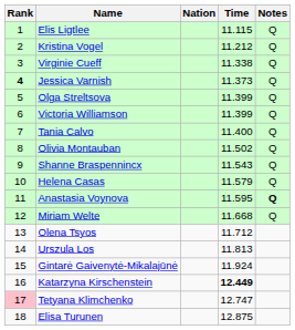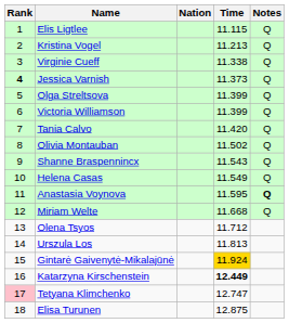 <table class="wikitable sortable" style="text-align:center">
 <tr>
 <th>Rank</th>
 <th>Name</th>
 <th>Nation</th>
 <th>Time</th>
 <th>Notes</th>
 </tr>
 <tr bgcolor=ccffcc>
 <td>1</td>
 <td align=left><a href='#'>Elis Ligtlee</a></td>
 <td align=left></td>
 <td>11.115</td>
 <td>Q</td>
 </tr>
 <tr bgcolor=ccffcc>
 <td>2</td>
 <td align=left><a href='#'>Kristina Vogel</a></td>
 <td align=left></td>
-<td>11.212</td>
+<td>11.213</td>
 <td>Q</td>
 </tr>
 <tr bgcolor=ccffcc>
 <td>3</td>
 <td align=left><a href='#'>Virginie Cueff</a></td>
 <td align=left></td>
 <td>11.338</td>
 <td>Q</td>
 </tr>
 <tr bgcolor=ccffcc>
 <td><strong>4</strong></td>
 <td align=left><a href='#'>Jessica Varnish</a></td>
 <td align=left></td>
 <td>11.373</td>
 <td>Q</td>
 </tr>
 <tr bgcolor=ccffcc>
 <td>5</td>
 <td align=left><a href='#'>Olga Streltsova</a></td>
 <td align=left></td>
 <td>11.399</td>
 <td>Q</td>
 </tr>
 <tr bgcolor=ccffcc>
 <td>6</td>
 <td align=left><a href='#'>Victoria Williamson</a></td>
 <td align=left></td>
 <td>11.399</td>
 <td>Q</td>
 </tr>
 <tr bgcolor=ccffcc>
 <td>7</td>
 <td align=left><a href='#'>Tania Calvo</a></td>
 <td align=left></td>
-<td>11.400</td>
+<td>11.420</td>
 <td>Q</td>
 </tr>
 <tr bgcolor=ccffcc>
 <td>8</td>
 <td align=left><a href='#'>Olivia Montauban</a></td>
 <td align=left></td>
 <td>11.502</td>
 <td>Q</td>
 </tr>
 <tr bgcolor=ccffcc>
 <td>9</td>
 <td align=left><a href='#'>Shanne Braspennincx</a></td>
 <td align=left></td>
 <td>11.543</td>
 <td>Q</td>
 </tr>
 <tr bgcolor=ccffcc>
 <td>10</td>
 <td align=left><a href='#'>Helena Casas</a></td>
 <td align=left></td>
-<td>11.579</td>
+<td>11.549</td>
 <td>Q</td>
 </tr>
 <tr bgcolor=ccffcc>
 <td>11</td>
 <td align=left><a href='#'>Anastasia Voynova</a></td>
 <td align=left></td>
 <td>11.595</td>
 <td><strong>Q</strong></td>
 </tr>
 <tr bgcolor=ccffcc>
 <td>12</td>
 <td align=left><a href='#'>Miriam Welte</a></td>
 <td align=left></td>
 <td>11.668</td>
 <td>Q</td>
 </tr>
 <tr>
 <td>13</td>
 <td align=left><a href='#'>Olena Tsyos</a></td>
 <td align=left></td>
 <td>11.712</td>
 <td></td>
 </tr>
 <tr>
 <td>14</td>
 <td align=left><a href='#'>Urszula Los</a></td>
 <td align=left></td>
 <td>11.813</td>
 <td></td>
 </tr>
 <tr>
 <td>15</td>
 <td align=left><a href='#'>Gintarė Gaivenytė-Mikalajūnė</a></td>
 <td align=left></td>
-<td>11.924</td>
+<td style="background: gold;">11.924</td>
 <td></td>
 </tr>
 <tr>
 <td>16</td>
 <td align=left><a href='#'>Katarzyna Kirschenstein</a></td>
 <td align=left></td>
 <td><strong>12.449</strong></td>
 <td></td>
 </tr>
 <tr>
 <td style="background: pink;">17</td>
 <td align=left><a href='#'>Tetyana Klimchenko</a></td>
 <td align=left></td>
 <td>12.747</td>
 <td></td>
 </tr>
 <tr>
 <td>18</td>
 <td align=left><a href='#'>Elisa Turunen</a></td>
 <td align=left></td>
 <td>12.875</td>
 <td></td>
 </tr>
 </table>
